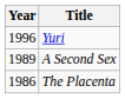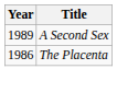 <table class="wikitable">
 <tr>
 <th>Year</th>
 <th>Title</th>
-</tr>
-<tr>
-<td>1996</td>
-<td><em><a href='#'>Yuri</a></em></td>
 </tr>
 <tr>
 <td>1989</td>
 <td><em>A Second Sex</em></td>
 </tr>
 <tr>
 <td>1986</td>
 <td><em>The Placenta</em></td>
 </tr>
 </table>
